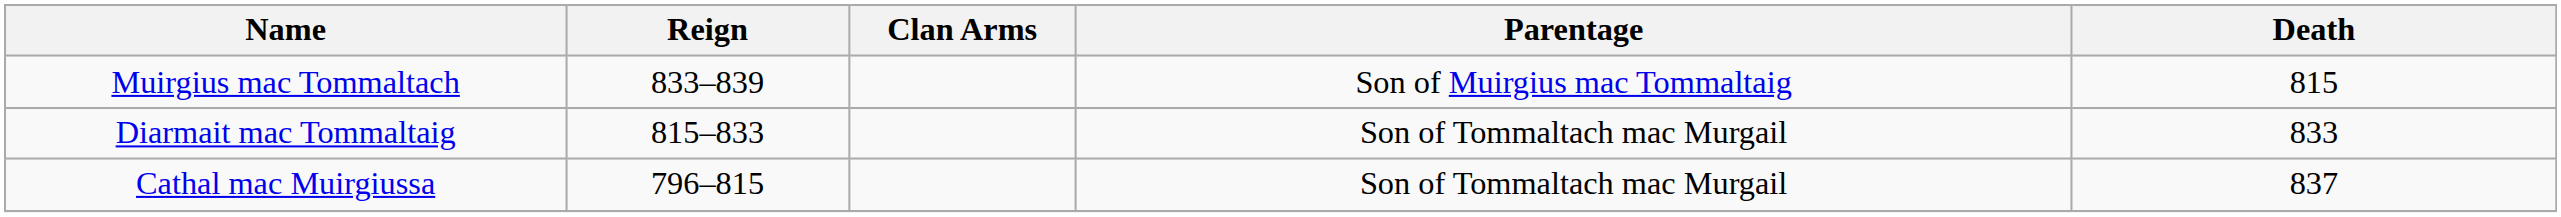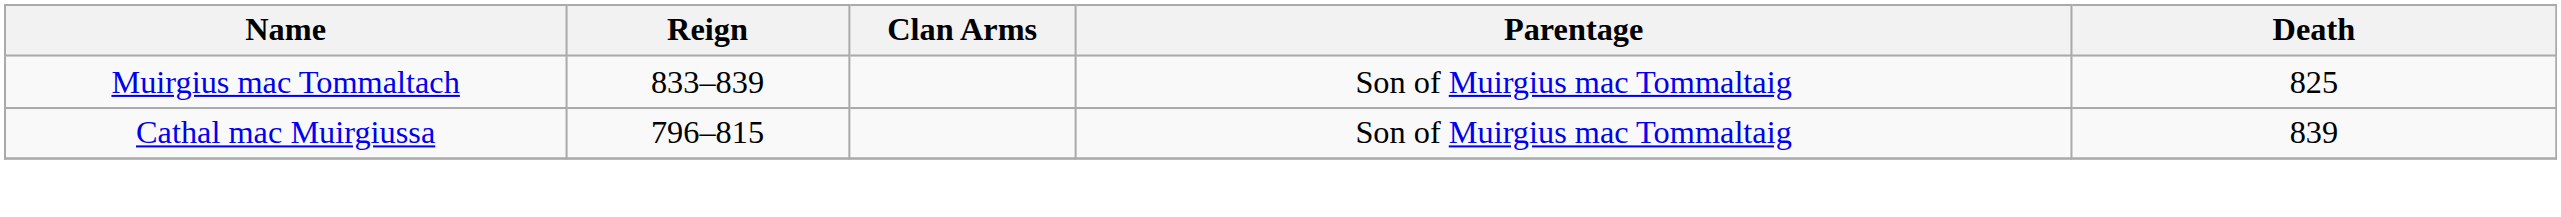 <table style="text-align:center; width:100%" class="wikitable">
 <tr>
 <th style="width:22%">Name</th>
 <th>Reign</th>
 <th style="width:105px">Clan Arms</th>
 <th>Parentage</th>
 <th style="width:19%">Death</th>
 </tr>
 <tr>
 <td><a href='#'>Muirgius mac Tommaltach</a></td>
 <td>833–839</td>
 <td></td>
 <td>Son of <a href='#'>Muirgius mac Tommaltaig</a></td>
-<td>815</td>
-</tr>
-<tr>
-<td><a href='#'>Diarmait mac Tommaltaig</a></td>
-<td>815–833</td>
-<td></td>
-<td>Son of Tommaltach mac Murgail</td>
-<td>833</td>
+<td>825</td>
 </tr>
 <tr>
 <td><a href='#'>Cathal mac Muirgiussa</a></td>
 <td>796–815</td>
 <td></td>
-<td>Son of Tommaltach mac Murgail</td>
-<td>837</td>
+<td>Son of <a href='#'>Muirgius mac Tommaltaig</a></td>
+<td>839</td>
 </tr>
 <tr>
 </tr>
 </table>
